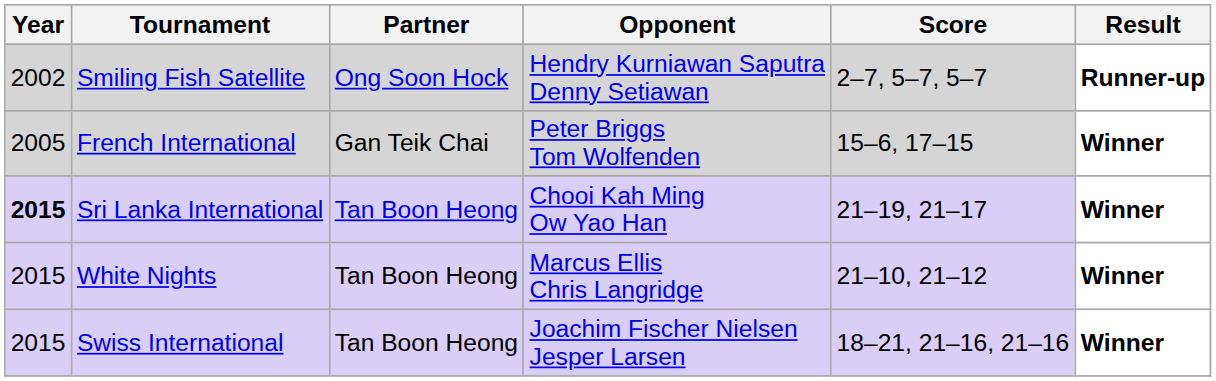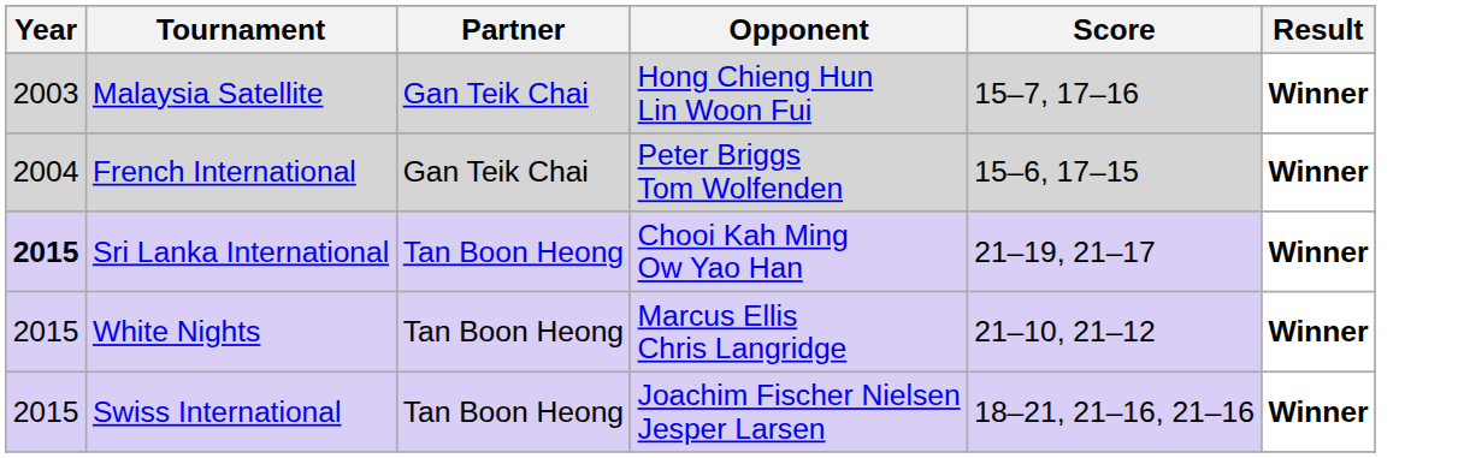 <table class="sortable wikitable" style="font-size: 90%;">
 <tr>
 <th>Year</th>
 <th>Tournament</th>
 <th>Partner</th>
 <th>Opponent</th>
 <th>Score</th>
 <th>Result</th>
 </tr>
 <tr style="background:#D5D5D5">
-<td align="center">2002</td>
-<td align="left"><a href='#'>Smiling Fish Satellite</a></td>
-<td align="left"> <a href='#'>Ong Soon Hock</a></td>
-<td align="left"> <a href='#'>Hendry Kurniawan Saputra</a> <br>  <a href='#'>Denny Setiawan</a></td>
-<td align="left">2–7, 5–7, 5–7</td>
-<td style="text-align:left; background:white"> <strong>Runner-up</strong></td>
+<td align="center">2003</td>
+<td align="left"><a href='#'>Malaysia Satellite</a></td>
+<td align="left"> <a href='#'>Gan Teik Chai</a></td>
+<td align="left"> <a href='#'>Hong Chieng Hun</a> <br>  <a href='#'>Lin Woon Fui</a></td>
+<td align="left">15–7, 17–16</td>
+<td style="text-align:left; background:white"> <strong>Winner</strong></td>
 </tr>
 <tr style="background:#D5D5D5">
-<td align="center">2005</td>
+<td align="center">2004</td>
 <td align="left"><a href='#'>French International</a></td>
 <td align="left"> Gan Teik Chai</td>
 <td align="left"> <a href='#'>Peter Briggs</a> <br>  <a href='#'>Tom Wolfenden</a></td>
 <td align="left">15–6, 17–15</td>
 <td style="text-align:left; background:white"> <strong>Winner</strong></td>
 </tr>
 <tr style="background:#D8CEF6">
 <td align="center"><strong>2015</strong></td>
 <td align="left"><a href='#'>Sri Lanka International</a></td>
 <td align="left"> <a href='#'>Tan Boon Heong</a></td>
 <td align="left"> <a href='#'>Chooi Kah Ming</a> <br>  <a href='#'>Ow Yao Han</a></td>
 <td align="left">21–19, 21–17</td>
 <td style="text-align:left; background:white"> <strong>Winner</strong></td>
 </tr>
 <tr style="background:#D8CEF6">
 <td align="center">2015</td>
 <td align="left"><a href='#'>White Nights</a></td>
 <td align="left"> Tan Boon Heong</td>
 <td align="left"> <a href='#'>Marcus Ellis</a> <br>  <a href='#'>Chris Langridge</a></td>
 <td align="left">21–10, 21–12</td>
 <td style="text-align:left; background:white"> <strong>Winner</strong></td>
 </tr>
 <tr style="background:#D8CEF6">
 <td align="center">2015</td>
 <td align="left"><a href='#'>Swiss International</a></td>
 <td align="left"> Tan Boon Heong</td>
 <td align="left"> <a href='#'>Joachim Fischer Nielsen</a> <br>  <a href='#'>Jesper Larsen</a></td>
 <td align="left">18–21, 21–16, 21–16</td>
 <td style="text-align:left; background:white"> <strong>Winner</strong></td>
 </tr>
 </table>
